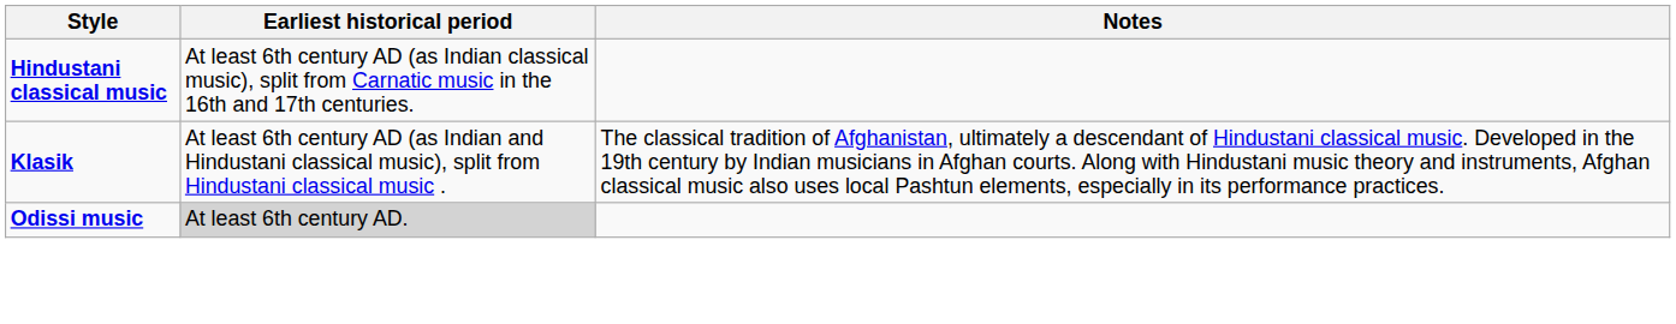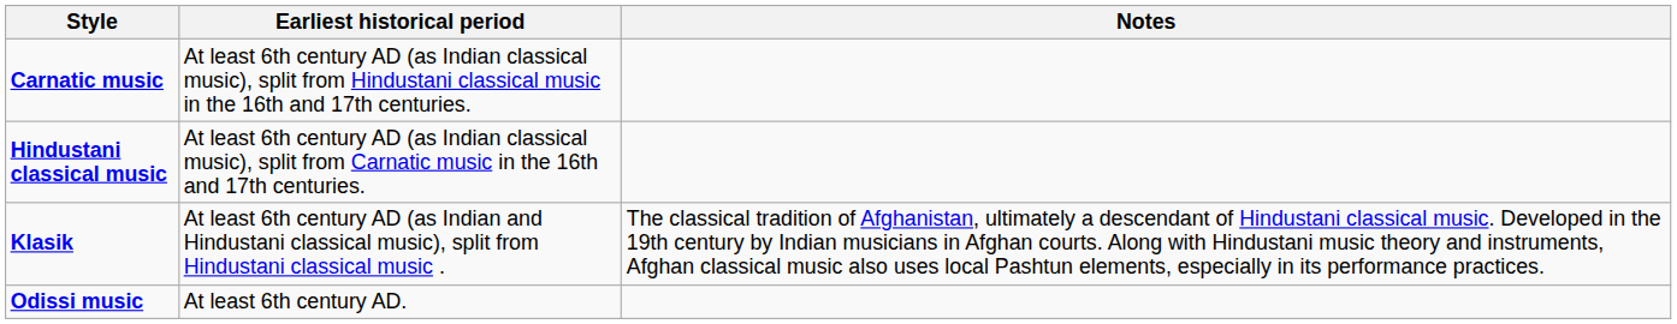 <table class="wikitable">
 <tr>
 <th>Style</th>
 <th>Earliest historical period</th>
 <th>Notes</th>
+</tr>
+<tr>
+<td><strong><a href='#'>Carnatic music</a></strong></td>
+<td>At least 6th century AD (as Indian classical music), split from <a href='#'>Hindustani classical music</a> in the 16th and 17th centuries.</td>
+<td></td>
 </tr>
 <tr>
 <td><strong><a href='#'>Hindustani classical music</a></strong></td>
 <td>At least 6th century AD (as Indian classical music), split from <a href='#'>Carnatic music</a> in the 16th and 17th centuries.</td>
 <td></td>
 </tr>
 <tr valign="middle">
 <td><strong><a href='#'>Klasik</a></strong></td>
 <td>At least 6th century AD (as Indian and Hindustani classical music), split from <a href='#'>Hindustani classical music</a> .</td>
 <td>The classical tradition of <a href='#'>Afghanistan</a>, ultimately a descendant of <a href='#'>Hindustani classical music</a>. Developed in the 19th century by Indian musicians in Afghan courts. Along with Hindustani music theory and instruments, Afghan classical music also uses local Pashtun elements, especially in its performance practices.</td>
 </tr>
 <tr>
 <td><strong><a href='#'>Odissi music</a></strong></td>
-<td style="background: lightgrey;">At least 6th century AD.</td>
+<td>At least 6th century AD.</td>
 <td></td>
 </tr>
 </table>
